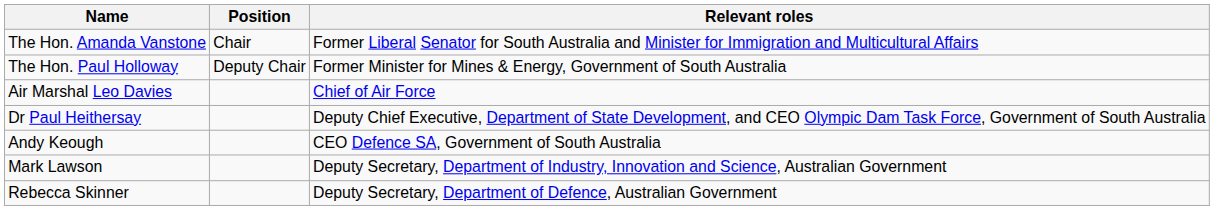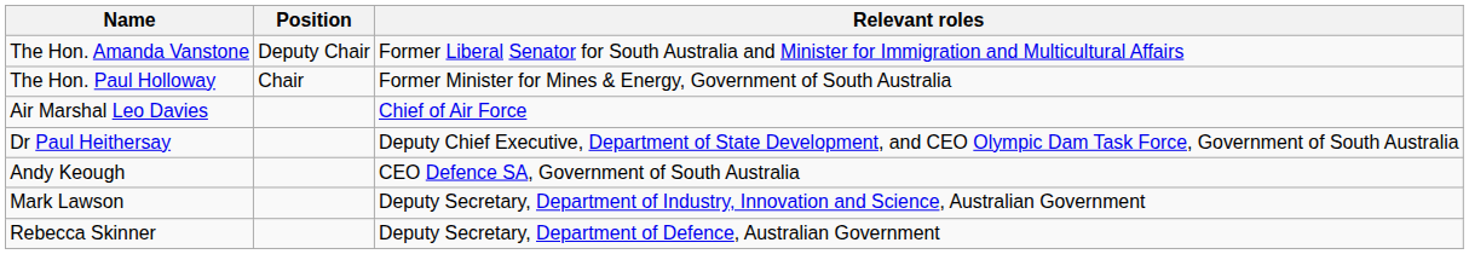 <table class="wikitable">
 <tr>
 <th>Name</th>
 <th>Position</th>
 <th>Relevant roles</th>
 </tr>
 <tr>
 <td>The Hon. <a href='#'>Amanda Vanstone</a></td>
-<td>Chair</td>
+<td>Deputy Chair</td>
 <td>Former <a href='#'>Liberal</a> <a href='#'>Senator</a> for South Australia and <a href='#'>Minister for Immigration and Multicultural Affairs</a></td>
 </tr>
 <tr>
 <td>The Hon. <a href='#'>Paul Holloway</a></td>
-<td>Deputy Chair</td>
+<td>Chair</td>
 <td>Former Minister for Mines & Energy, Government of South Australia</td>
 </tr>
 <tr>
 <td>Air Marshal <a href='#'>Leo Davies</a> </td>
 <td></td>
 <td><a href='#'>Chief of Air Force</a></td>
 </tr>
 <tr>
 <td>Dr <a href='#'>Paul Heithersay</a> </td>
 <td></td>
 <td>Deputy Chief Executive, <a href='#'>Department of State Development</a>, and CEO <a href='#'>Olympic Dam Task Force</a>, Government of South Australia</td>
 </tr>
 <tr>
 <td>Andy Keough </td>
 <td></td>
 <td>CEO <a href='#'>Defence SA</a>, Government of South Australia</td>
 </tr>
 <tr>
 <td>Mark Lawson</td>
 <td></td>
 <td>Deputy Secretary, <a href='#'>Department of Industry, Innovation and Science</a>, Australian Government</td>
 </tr>
 <tr>
 <td>Rebecca Skinner</td>
 <td></td>
 <td>Deputy Secretary, <a href='#'>Department of Defence</a>, Australian Government</td>
 </tr>
 </table>
